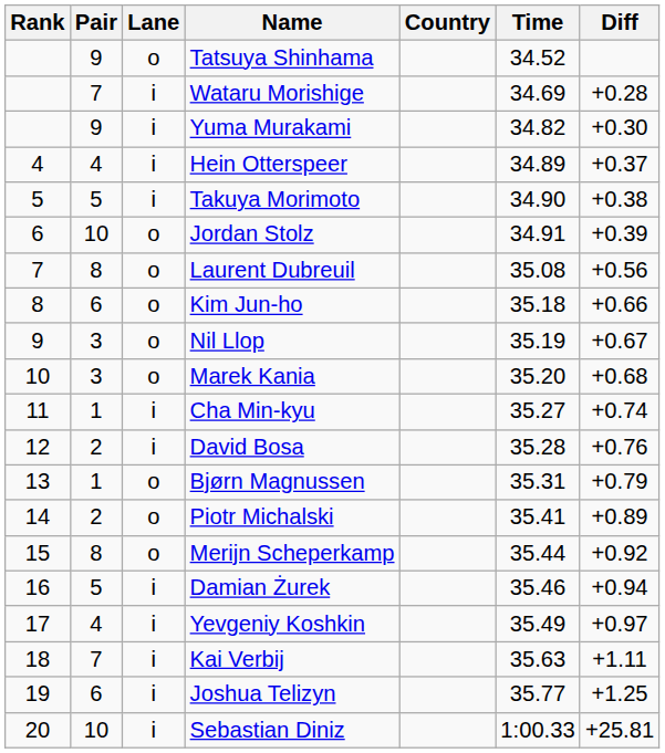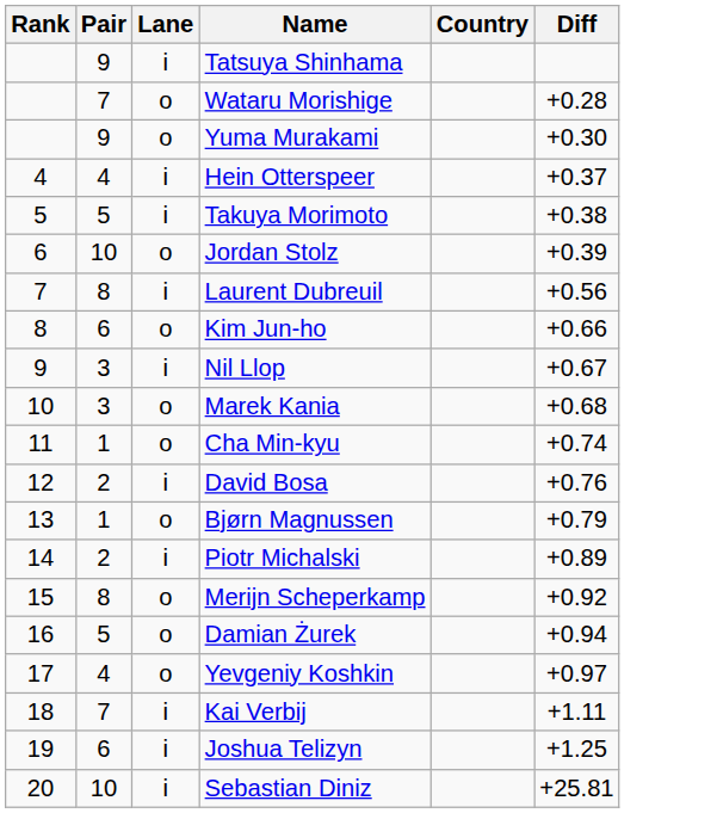 <table class="wikitable sortable" style="text-align:center">
 <tr>
 <th>Rank</th>
 <th>Pair</th>
 <th>Lane</th>
 <th>Name</th>
 <th>Country</th>
-<th>Time</th>
 <th>Diff</th>
 </tr>
 <tr>
 <td></td>
 <td>9</td>
-<td>o</td>
+<td>i</td>
 <td align=left><a href='#'>Tatsuya Shinhama</a></td>
 <td align=left></td>
-<td>34.52</td>
 <td></td>
 </tr>
 <tr>
 <td></td>
 <td>7</td>
-<td>i</td>
+<td>o</td>
 <td align=left><a href='#'>Wataru Morishige</a></td>
 <td align=left></td>
-<td>34.69</td>
 <td>+0.28</td>
 </tr>
 <tr>
 <td></td>
 <td>9</td>
-<td>i</td>
+<td>o</td>
 <td align=left><a href='#'>Yuma Murakami</a></td>
 <td align=left></td>
-<td>34.82</td>
 <td>+0.30</td>
 </tr>
 <tr>
 <td>4</td>
 <td>4</td>
 <td>i</td>
 <td align=left><a href='#'>Hein Otterspeer</a></td>
 <td align=left></td>
-<td>34.89</td>
 <td>+0.37</td>
 </tr>
 <tr>
 <td>5</td>
 <td>5</td>
 <td>i</td>
 <td align=left><a href='#'>Takuya Morimoto</a></td>
 <td align=left></td>
-<td>34.90</td>
 <td>+0.38</td>
 </tr>
 <tr>
 <td>6</td>
 <td>10</td>
 <td>o</td>
 <td align=left><a href='#'>Jordan Stolz</a></td>
 <td align=left></td>
-<td>34.91</td>
 <td>+0.39</td>
 </tr>
 <tr>
 <td>7</td>
 <td>8</td>
-<td>o</td>
+<td>i</td>
 <td align=left><a href='#'>Laurent Dubreuil</a></td>
 <td align=left></td>
-<td>35.08</td>
 <td>+0.56</td>
 </tr>
 <tr>
 <td>8</td>
 <td>6</td>
 <td>o</td>
 <td align=left><a href='#'>Kim Jun-ho</a></td>
 <td align=left></td>
-<td>35.18</td>
 <td>+0.66</td>
 </tr>
 <tr>
 <td>9</td>
 <td>3</td>
-<td>o</td>
+<td>i</td>
 <td align=left><a href='#'>Nil Llop</a></td>
 <td align=left></td>
-<td>35.19</td>
 <td>+0.67</td>
 </tr>
 <tr>
 <td>10</td>
 <td>3</td>
 <td>o</td>
 <td align=left><a href='#'>Marek Kania</a></td>
 <td align=left></td>
-<td>35.20</td>
 <td>+0.68</td>
 </tr>
 <tr>
 <td>11</td>
 <td>1</td>
-<td>i</td>
+<td>o</td>
 <td align=left><a href='#'>Cha Min-kyu</a></td>
 <td align=left></td>
-<td>35.27</td>
 <td>+0.74</td>
 </tr>
 <tr>
 <td>12</td>
 <td>2</td>
 <td>i</td>
 <td align=left><a href='#'>David Bosa</a></td>
 <td align=left></td>
-<td>35.28</td>
 <td>+0.76</td>
 </tr>
 <tr>
 <td>13</td>
 <td>1</td>
 <td>o</td>
 <td align=left><a href='#'>Bjørn Magnussen</a></td>
 <td align=left></td>
-<td>35.31</td>
 <td>+0.79</td>
 </tr>
 <tr>
 <td>14</td>
 <td>2</td>
-<td>o</td>
+<td>i</td>
 <td align=left><a href='#'>Piotr Michalski</a></td>
 <td align=left></td>
-<td>35.41</td>
 <td>+0.89</td>
 </tr>
 <tr>
 <td>15</td>
 <td>8</td>
 <td>o</td>
 <td align=left><a href='#'>Merijn Scheperkamp</a></td>
 <td align=left></td>
-<td>35.44</td>
 <td>+0.92</td>
 </tr>
 <tr>
 <td>16</td>
 <td>5</td>
-<td>i</td>
+<td>o</td>
 <td align=left><a href='#'>Damian Żurek</a></td>
 <td align=left></td>
-<td>35.46</td>
 <td>+0.94</td>
 </tr>
 <tr>
 <td>17</td>
 <td>4</td>
-<td>i</td>
+<td>o</td>
 <td align=left><a href='#'>Yevgeniy Koshkin</a></td>
 <td align=left></td>
-<td>35.49</td>
 <td>+0.97</td>
 </tr>
 <tr>
 <td>18</td>
 <td>7</td>
 <td>i</td>
 <td align=left><a href='#'>Kai Verbij</a></td>
 <td align=left></td>
-<td>35.63</td>
 <td>+1.11</td>
 </tr>
 <tr>
 <td>19</td>
 <td>6</td>
 <td>i</td>
 <td align=left><a href='#'>Joshua Telizyn</a></td>
 <td align=left></td>
-<td>35.77</td>
 <td>+1.25</td>
 </tr>
 <tr>
 <td>20</td>
 <td>10</td>
 <td>i</td>
 <td align=left><a href='#'>Sebastian Diniz</a></td>
 <td align=left></td>
-<td>1:00.33</td>
 <td>+25.81</td>
 </tr>
 </table>
